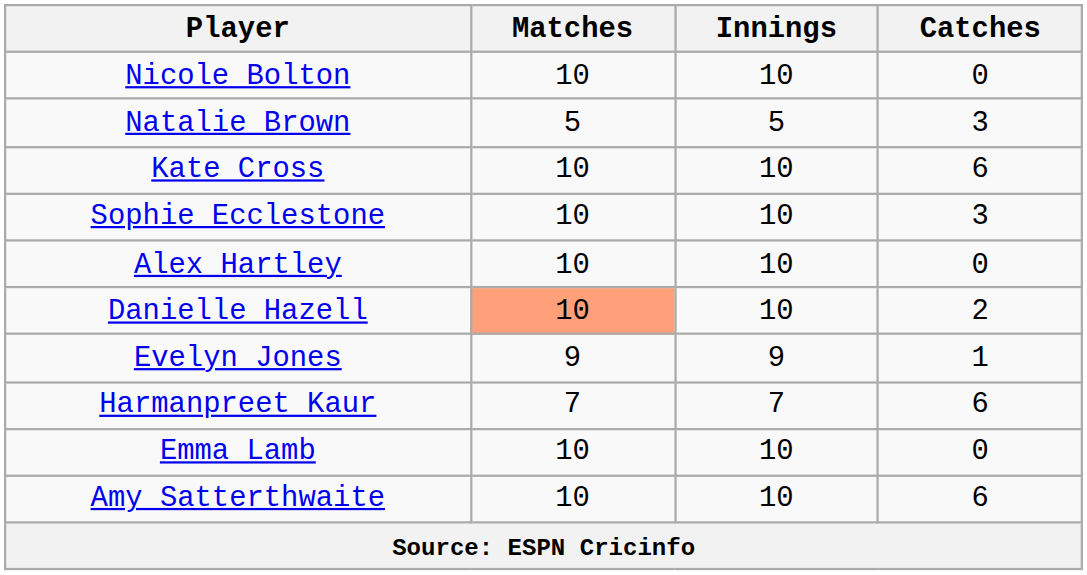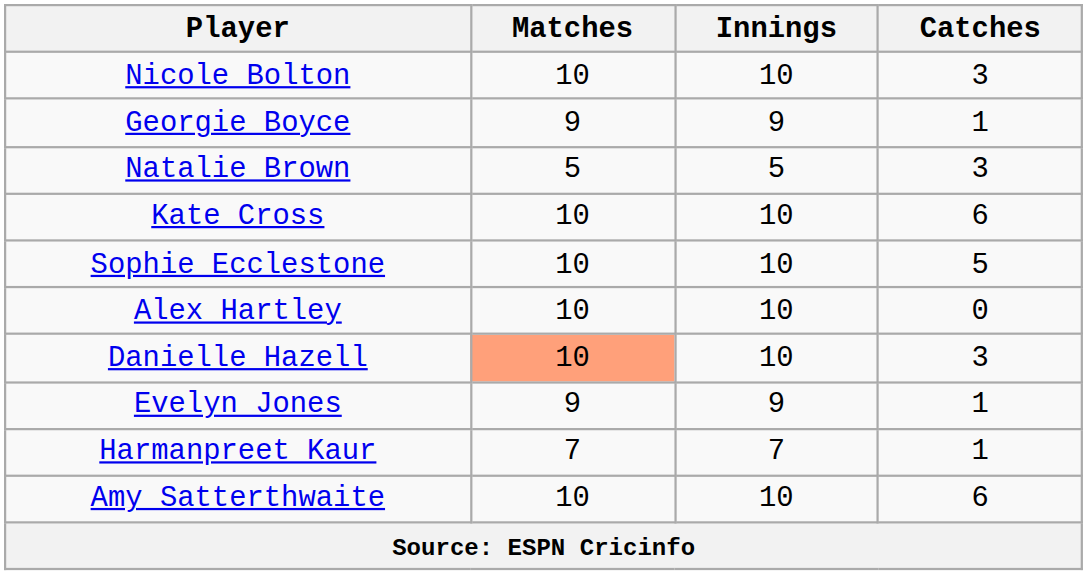 <table class="wikitable" style="text-align:center; width:55%;">
 <tr>
 <th>Player</th>
 <th>Matches</th>
 <th>Innings</th>
 <th>Catches</th>
 </tr>
 <tr>
 <td><a href='#'>Nicole Bolton</a></td>
 <td>10</td>
 <td>10</td>
-<td>0</td>
+<td>3</td>
+</tr>
+<tr>
+<td><a href='#'>Georgie Boyce</a></td>
+<td>9</td>
+<td>9</td>
+<td>1</td>
 </tr>
 <tr>
 <td><a href='#'>Natalie Brown</a></td>
 <td>5</td>
 <td>5</td>
 <td>3</td>
 </tr>
 <tr>
 <td><a href='#'>Kate Cross</a></td>
 <td>10</td>
 <td>10</td>
 <td>6</td>
 </tr>
 <tr>
 <td><a href='#'>Sophie Ecclestone</a></td>
 <td>10</td>
 <td>10</td>
-<td>3</td>
+<td>5</td>
 </tr>
 <tr>
 <td><a href='#'>Alex Hartley</a></td>
 <td>10</td>
 <td>10</td>
 <td>0</td>
 </tr>
 <tr>
 <td><a href='#'>Danielle Hazell</a></td>
 <td style="background: lightsalmon;">10</td>
 <td>10</td>
-<td>2</td>
+<td>3</td>
 </tr>
 <tr>
 <td><a href='#'>Evelyn Jones</a></td>
 <td>9</td>
 <td>9</td>
 <td>1</td>
 </tr>
 <tr>
 <td><a href='#'>Harmanpreet Kaur</a></td>
 <td>7</td>
 <td>7</td>
-<td>6</td>
-</tr>
-<tr>
-<td><a href='#'>Emma Lamb</a></td>
-<td>10</td>
-<td>10</td>
-<td>0</td>
+<td>1</td>
 </tr>
 <tr>
 <td><a href='#'>Amy Satterthwaite</a></td>
 <td>10</td>
 <td>10</td>
 <td>6</td>
 </tr>
 <tr>
 <th colspan="4"><small>Source: ESPN Cricinfo </small></th>
 </tr>
 </table>
